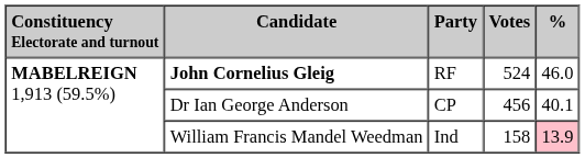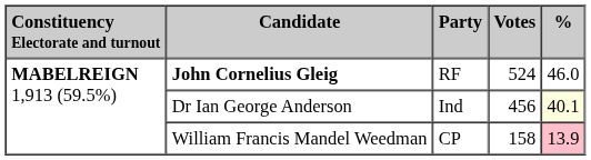 <table class="sortable" border="1" cellpadding="4" cellspacing="0" style="border-collapse: collapse border-color: #444444">
 <tr bgcolor="CCCCCC">
 <th align="left">Constituency<br><small>Electorate and turnout</small></th>
 <th align="center" valign="top">Candidate</th>
 <th align="center" valign="top">Party</th>
 <th align="center" valign="top">Votes</th>
 <th align="center" valign="top">%</th>
 </tr>
 <tr>
 <td valign="top" rowspan="3"><strong>MABELREIGN</strong><br>1,913 (59.5%)</td>
 <td align="left"><strong>John Cornelius Gleig</strong></td>
 <td align="left">RF</td>
 <td align="right">524</td>
 <td align="right">46.0</td>
 </tr>
 <tr>
 <td align="left">Dr Ian George Anderson</td>
-<td align="left">CP</td>
+<td align="left">Ind</td>
 <td align="right">456</td>
-<td align="right">40.1</td>
+<td align="right" style="background: lightyellow;">40.1</td>
 </tr>
 <tr>
 <td align="left">William Francis Mandel Weedman</td>
-<td align="left">Ind</td>
+<td align="left">CP</td>
 <td align="right">158</td>
 <td align="right" style="background: pink;">13.9</td>
 </tr>
 </table>
